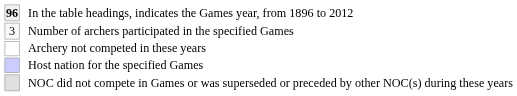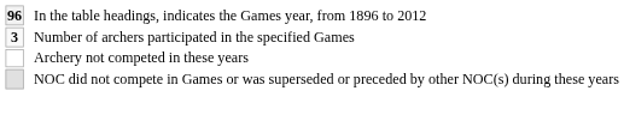 <table>
 <tr>
 <td style="background:#f2f2f2; border:1px #aaa solid; text-align:center; width:1em"><strong>96</strong></td>
 <td> </td>
 <td>In the table headings, indicates the Games year, from 1896 to 2012</td>
 </tr>
 <tr>
-<td style="background:#f9f9f9; border:1px #aaa solid; text-align:center; width:1em">3</td>
+<td style="background:#f9f9f9; border:1px #aaa solid; text-align:center; width:1em"><strong>3</strong></td>
 <td></td>
 <td>Number of archers participated in the specified Games</td>
 </tr>
 <tr>
 <td style="background:#white; border:1px #aaa solid; text-align:center;"></td>
 <td></td>
 <td>Archery not competed in these years</td>
 </tr>
 <tr>
-<td style="background:#ccccff; border:1px #aaa solid; text-align:center;"></td>
-<td></td>
-<td>Host nation for the specified Games</td>
-</tr>
-<tr>
 <td style="background:#e0e0e0; border:1px #aaa solid;"> </td>
 <td></td>
 <td>NOC did not compete in Games or was superseded or preceded by other NOC(s) during these years</td>
 </tr>
 </table>
